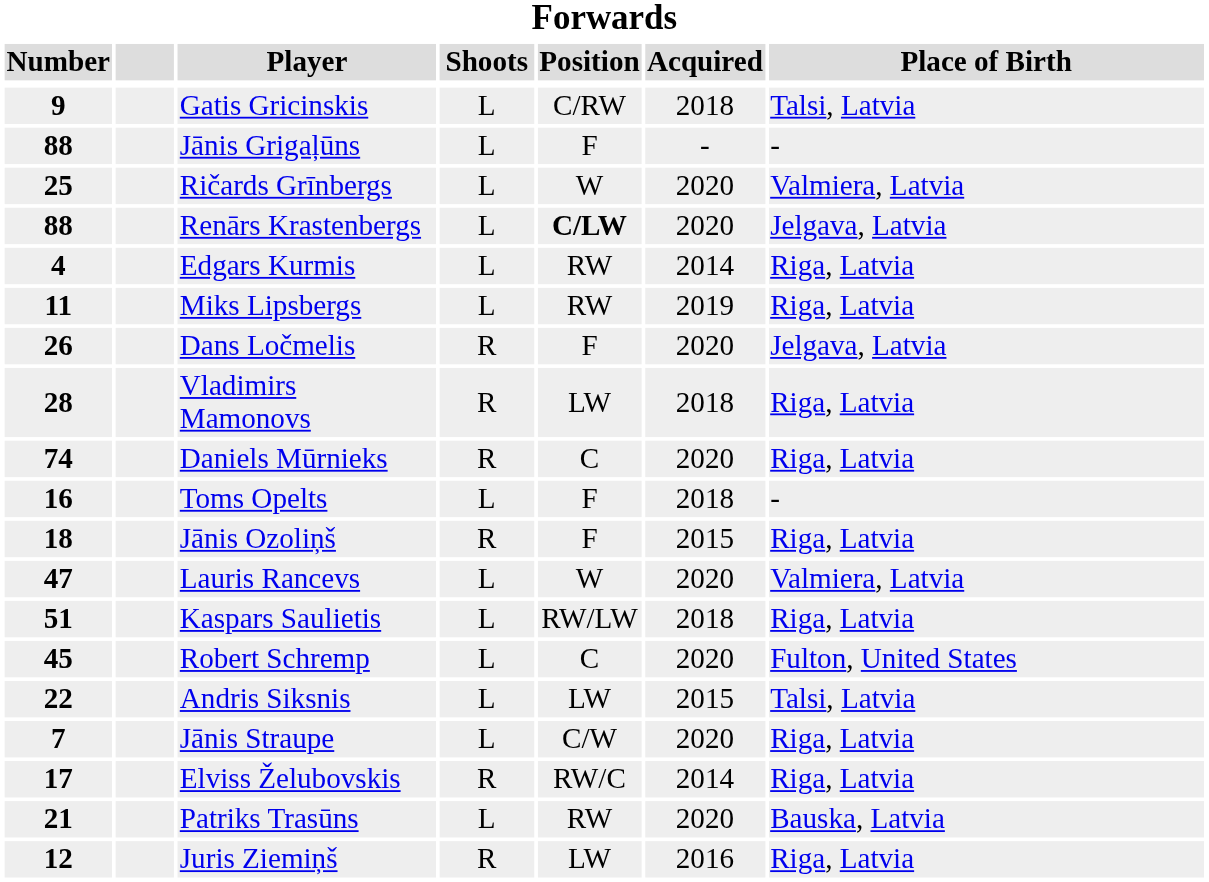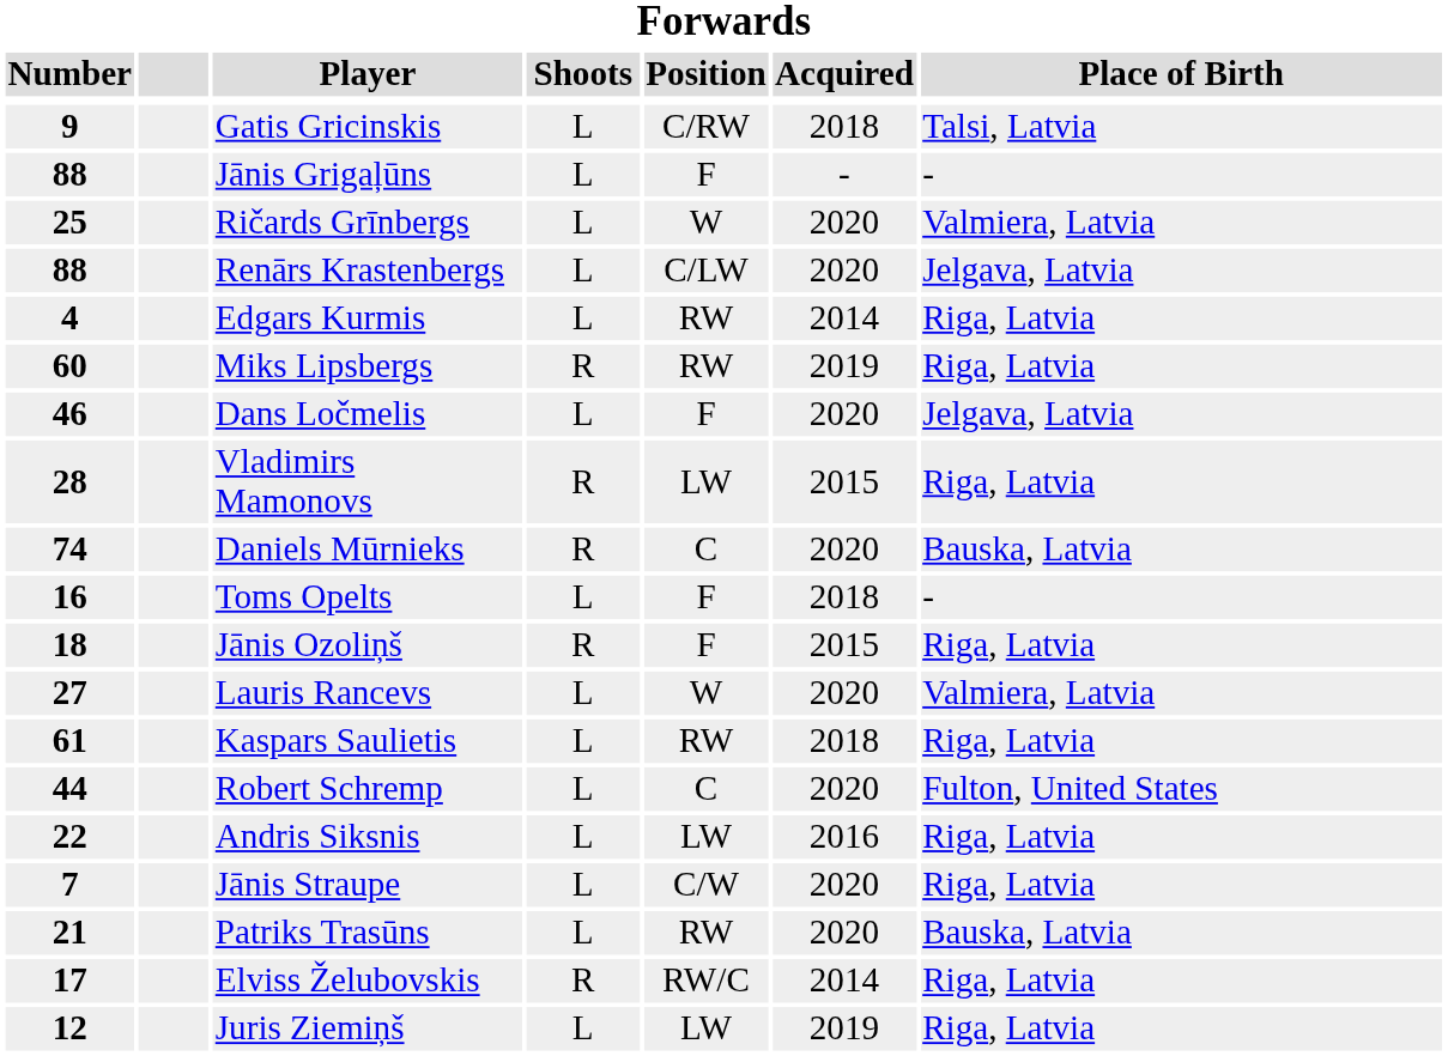 <table width=75%>
 <tr>
 <th colspan=7><big>Forwards</big></th>
 </tr>
 <tr bgcolor="#dddddd">
 <th width=5%>Number</th>
 <th width=5%></th>
 <th !width=15%>Player</th>
 <th width=8%>Shoots</th>
 <th width=8%>Position</th>
 <th width=9%>Acquired</th>
 <th width=37%>Place of Birth</th>
 </tr>
 <tr>
 </tr>
 <tr bgcolor="#eeeeee">
 <td align=center><strong>9</strong></td>
 <td align=center></td>
 <td><a href='#'>Gatis Gricinskis</a></td>
 <td align=center>L</td>
 <td align=center>C/RW</td>
 <td align=center>2018</td>
 <td><a href='#'>Talsi</a>, <a href='#'>Latvia</a></td>
 </tr>
 <tr bgcolor="#eeeeee">
 <td align=center><strong>88</strong></td>
 <td align=center></td>
 <td><a href='#'>Jānis Grigaļūns</a></td>
 <td align=center>L</td>
 <td align=center>F</td>
 <td align=center>-</td>
 <td>-</td>
 </tr>
 <tr bgcolor="#eeeeee">
 <td align=center><strong>25</strong></td>
 <td align=center></td>
 <td><a href='#'>Ričards Grīnbergs</a></td>
 <td align=center>L</td>
 <td align=center>W</td>
 <td align=center>2020</td>
 <td><a href='#'>Valmiera</a>, <a href='#'>Latvia</a></td>
 </tr>
 <tr bgcolor="#eeeeee">
 <td align=center><strong>88</strong></td>
 <td align=center></td>
 <td><a href='#'>Renārs Krastenbergs</a></td>
 <td align=center>L</td>
-<td align=center><strong>C/LW</strong></td>
+<td align=center>C/LW</td>
 <td align=center>2020</td>
 <td><a href='#'>Jelgava</a>, <a href='#'>Latvia</a></td>
 </tr>
 <tr bgcolor="#eeeeee">
 <td align=center><strong>4</strong></td>
 <td align=center></td>
 <td><a href='#'>Edgars Kurmis</a></td>
 <td align=center>L</td>
 <td align=center>RW</td>
 <td align=center>2014</td>
 <td><a href='#'>Riga</a>, <a href='#'>Latvia</a></td>
 </tr>
 <tr bgcolor="#eeeeee">
-<td align=center><strong>11</strong></td>
+<td align=center><strong>60</strong></td>
 <td align=center></td>
 <td><a href='#'>Miks Lipsbergs</a></td>
-<td align=center>L</td>
+<td align=center>R</td>
 <td align=center>RW</td>
 <td align=center>2019</td>
 <td><a href='#'>Riga</a>, <a href='#'>Latvia</a></td>
 </tr>
 <tr bgcolor="#eeeeee">
-<td align=center><strong>26</strong></td>
+<td align=center><strong>46</strong></td>
 <td align=center></td>
 <td><a href='#'>Dans Ločmelis</a></td>
-<td align=center>R</td>
+<td align=center>L</td>
 <td align=center>F</td>
 <td align=center>2020</td>
 <td><a href='#'>Jelgava</a>, <a href='#'>Latvia</a></td>
 </tr>
 <tr bgcolor="#eeeeee">
 <td align=center><strong>28</strong></td>
 <td align=center></td>
 <td><a href='#'>Vladimirs Mamonovs</a></td>
 <td align=center>R</td>
 <td align=center>LW</td>
-<td align=center>2018</td>
+<td align=center>2015</td>
 <td><a href='#'>Riga</a>, <a href='#'>Latvia</a></td>
 </tr>
 <tr bgcolor="#eeeeee">
 <td align=center><strong>74</strong></td>
 <td align=center></td>
 <td><a href='#'>Daniels Mūrnieks</a></td>
 <td align=center>R</td>
 <td align=center>C</td>
 <td align=center>2020</td>
-<td><a href='#'>Riga</a>, <a href='#'>Latvia</a></td>
+<td><a href='#'>Bauska</a>, <a href='#'>Latvia</a></td>
 </tr>
 <tr bgcolor="#eeeeee">
 <td align=center><strong>16</strong></td>
 <td align=center></td>
 <td><a href='#'>Toms Opelts</a></td>
 <td align=center>L</td>
 <td align=center>F</td>
 <td align=center>2018</td>
 <td>-</td>
 </tr>
 <tr bgcolor="#eeeeee">
 <td align=center><strong>18</strong></td>
 <td align=center></td>
 <td><a href='#'>Jānis Ozoliņš</a></td>
 <td align=center>R</td>
 <td align=center>F</td>
 <td align=center>2015</td>
 <td><a href='#'>Riga</a>, <a href='#'>Latvia</a></td>
 </tr>
 <tr bgcolor="#eeeeee">
-<td align=center><strong>47</strong></td>
+<td align=center><strong>27</strong></td>
 <td align=center></td>
 <td><a href='#'>Lauris Rancevs</a></td>
 <td align=center>L</td>
 <td align=center>W</td>
 <td align=center>2020</td>
 <td><a href='#'>Valmiera</a>, <a href='#'>Latvia</a></td>
 </tr>
 <tr bgcolor="#eeeeee">
-<td align=center><strong>51</strong></td>
+<td align=center><strong>61</strong></td>
 <td align=center></td>
 <td><a href='#'>Kaspars Saulietis</a></td>
 <td align=center>L</td>
-<td align=center>RW/LW</td>
+<td align=center>RW</td>
 <td align=center>2018</td>
 <td><a href='#'>Riga</a>, <a href='#'>Latvia</a></td>
 </tr>
 <tr bgcolor="#eeeeee">
-<td align=center><strong>45</strong></td>
+<td align=center><strong>44</strong></td>
 <td align=center></td>
 <td><a href='#'>Robert Schremp</a></td>
 <td align=center>L</td>
 <td align=center>C</td>
 <td align=center>2020</td>
 <td><a href='#'>Fulton</a>, <a href='#'>United States</a></td>
 </tr>
 <tr bgcolor="#eeeeee">
 <td align=center><strong>22</strong></td>
 <td align=center></td>
 <td><a href='#'>Andris Siksnis</a></td>
 <td align=center>L</td>
 <td align=center>LW</td>
-<td align=center>2015</td>
-<td><a href='#'>Talsi</a>, <a href='#'>Latvia</a></td>
+<td align=center>2016</td>
+<td><a href='#'>Riga</a>, <a href='#'>Latvia</a></td>
 </tr>
 <tr bgcolor="#eeeeee">
 <td align=center><strong>7</strong></td>
 <td align=center></td>
 <td><a href='#'>Jānis Straupe</a></td>
 <td align=center>L</td>
 <td align=center>C/W</td>
 <td align=center>2020</td>
-<td><a href='#'>Riga</a>, <a href='#'>Latvia</a></td>
-</tr>
-<tr bgcolor="#eeeeee">
-<td align=center><strong>17</strong></td>
-<td align=center></td>
-<td><a href='#'>Elviss Želubovskis</a></td>
-<td align=center>R</td>
-<td align=center>RW/C</td>
-<td align=center>2014</td>
 <td><a href='#'>Riga</a>, <a href='#'>Latvia</a></td>
 </tr>
 <tr bgcolor="#eeeeee">
 <td align=center><strong>21</strong></td>
 <td align=center></td>
 <td><a href='#'>Patriks Trasūns</a></td>
 <td align=center>L</td>
 <td align=center>RW</td>
 <td align=center>2020</td>
 <td><a href='#'>Bauska</a>, <a href='#'>Latvia</a></td>
 </tr>
 <tr bgcolor="#eeeeee">
+<td align=center><strong>17</strong></td>
+<td align=center></td>
+<td><a href='#'>Elviss Želubovskis</a></td>
+<td align=center>R</td>
+<td align=center>RW/C</td>
+<td align=center>2014</td>
+<td><a href='#'>Riga</a>, <a href='#'>Latvia</a></td>
+</tr>
+<tr bgcolor="#eeeeee">
 <td align=center><strong>12</strong></td>
 <td align=center></td>
 <td><a href='#'>Juris Ziemiņš</a></td>
-<td align=center>R</td>
+<td align=center>L</td>
 <td align=center>LW</td>
-<td align=center>2016</td>
+<td align=center>2019</td>
 <td><a href='#'>Riga</a>, <a href='#'>Latvia</a></td>
 </tr>
 </table>
